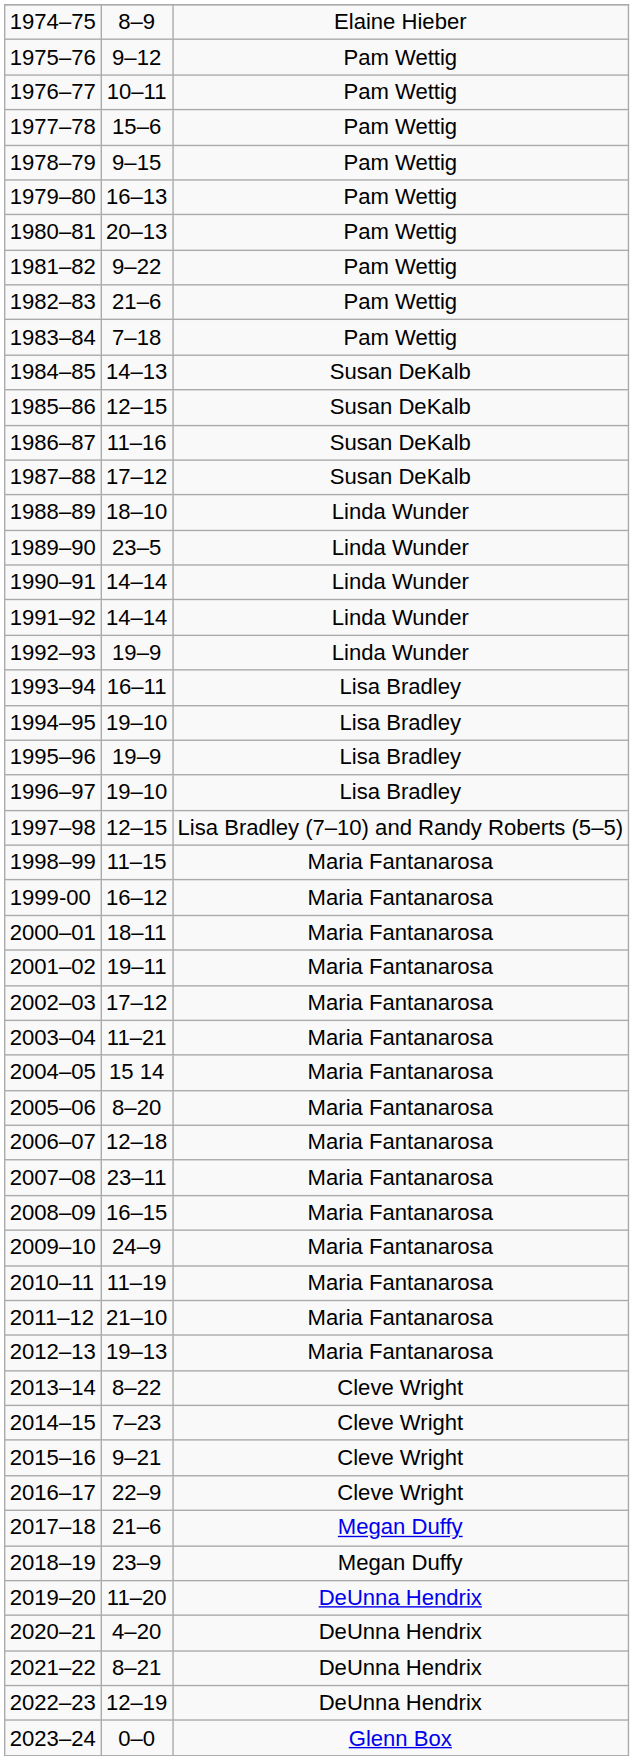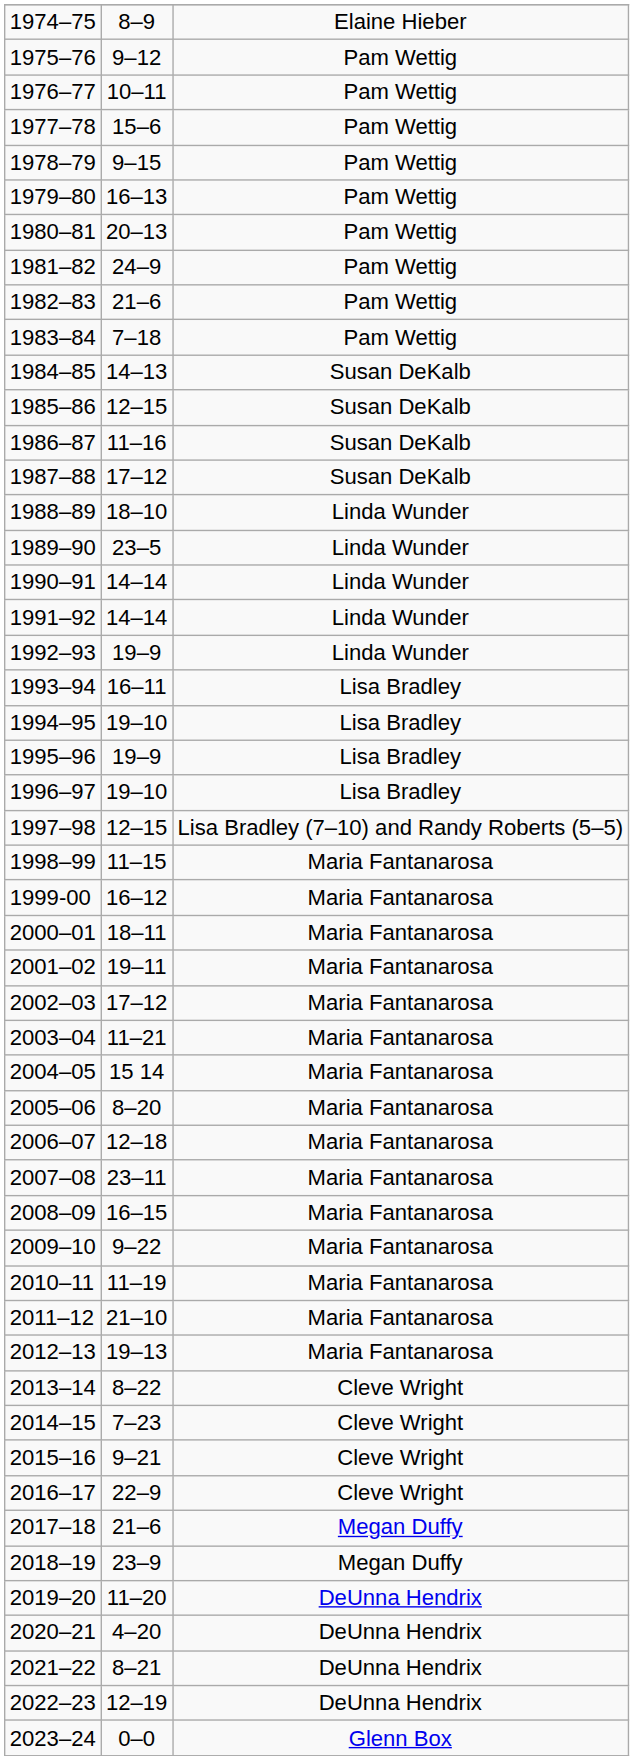 <table class="wikitable" style="text-align:center">
 <tr>
 </tr>
 <tr>
 <td style="text-align:left">1974–75</td>
 <td>8–9</td>
 <td>Elaine Hieber</td>
 </tr>
 <tr>
 <td style="text-align:left">1975–76</td>
 <td>9–12</td>
 <td>Pam Wettig</td>
 </tr>
 <tr>
 <td style="text-align:left">1976–77</td>
 <td>10–11</td>
 <td>Pam Wettig</td>
 </tr>
 <tr>
 <td style="text-align:left">1977–78</td>
 <td>15–6</td>
 <td>Pam Wettig</td>
 </tr>
 <tr>
 <td style="text-align:left">1978–79</td>
 <td>9–15</td>
 <td>Pam Wettig</td>
 </tr>
 <tr>
 <td style="text-align:left">1979–80</td>
 <td>16–13</td>
 <td>Pam Wettig</td>
 </tr>
 <tr>
 <td style="text-align:left">1980–81</td>
 <td>20–13</td>
 <td>Pam Wettig</td>
 </tr>
 <tr>
 <td style="text-align:left">1981–82</td>
-<td>9–22</td>
+<td>24–9</td>
 <td>Pam Wettig</td>
 </tr>
 <tr>
 <td style="text-align:left">1982–83</td>
 <td>21–6</td>
 <td>Pam Wettig</td>
 </tr>
 <tr>
 <td style="text-align:left">1983–84</td>
 <td>7–18</td>
 <td>Pam Wettig</td>
 </tr>
 <tr>
 <td style="text-align:left">1984–85</td>
 <td>14–13</td>
 <td>Susan DeKalb</td>
 </tr>
 <tr>
 <td style="text-align:left">1985–86</td>
 <td>12–15</td>
 <td>Susan DeKalb</td>
 </tr>
 <tr>
 <td style="text-align:left">1986–87</td>
 <td>11–16</td>
 <td>Susan DeKalb</td>
 </tr>
 <tr>
 <td style="text-align:left">1987–88</td>
 <td>17–12</td>
 <td>Susan DeKalb</td>
 </tr>
 <tr>
 <td style="text-align:left">1988–89</td>
 <td>18–10</td>
 <td>Linda Wunder</td>
 </tr>
 <tr>
 <td style="text-align:left">1989–90</td>
 <td>23–5</td>
 <td>Linda Wunder</td>
 </tr>
 <tr>
 <td style="text-align:left">1990–91</td>
 <td>14–14</td>
 <td>Linda Wunder</td>
 </tr>
 <tr>
 <td style="text-align:left">1991–92</td>
 <td>14–14</td>
 <td>Linda Wunder</td>
 </tr>
 <tr>
 <td style="text-align:left">1992–93</td>
 <td>19–9</td>
 <td>Linda Wunder</td>
 </tr>
 <tr>
 <td style="text-align:left">1993–94</td>
 <td>16–11</td>
 <td>Lisa Bradley</td>
 </tr>
 <tr>
 <td style="text-align:left">1994–95</td>
 <td>19–10</td>
 <td>Lisa Bradley</td>
 </tr>
 <tr>
 <td style="text-align:left">1995–96</td>
 <td>19–9</td>
 <td>Lisa Bradley</td>
 </tr>
 <tr>
 <td style="text-align:left">1996–97</td>
 <td>19–10</td>
 <td>Lisa Bradley</td>
 </tr>
 <tr>
 <td style="text-align:left">1997–98</td>
 <td>12–15</td>
 <td>Lisa Bradley (7–10) and Randy Roberts (5–5)</td>
 </tr>
 <tr>
 <td style="text-align:left">1998–99</td>
 <td>11–15</td>
 <td>Maria Fantanarosa</td>
 </tr>
 <tr>
 <td style="text-align:left">1999-00</td>
 <td>16–12</td>
 <td>Maria Fantanarosa</td>
 </tr>
 <tr>
 <td style="text-align:left">2000–01</td>
 <td>18–11</td>
 <td>Maria Fantanarosa</td>
 </tr>
 <tr>
 <td style="text-align:left">2001–02</td>
 <td>19–11</td>
 <td>Maria Fantanarosa</td>
 </tr>
 <tr>
 <td style="text-align:left">2002–03</td>
 <td>17–12</td>
 <td>Maria Fantanarosa</td>
 </tr>
 <tr>
 <td style="text-align:left">2003–04</td>
 <td>11–21</td>
 <td>Maria Fantanarosa</td>
 </tr>
 <tr>
 <td style="text-align:left">2004–05</td>
 <td>15 14</td>
 <td>Maria Fantanarosa</td>
 </tr>
 <tr>
 <td style="text-align:left">2005–06</td>
 <td>8–20</td>
 <td>Maria Fantanarosa</td>
 </tr>
 <tr>
 <td style="text-align:left">2006–07</td>
 <td>12–18</td>
 <td>Maria Fantanarosa</td>
 </tr>
 <tr>
 <td style="text-align:left">2007–08</td>
 <td>23–11</td>
 <td>Maria Fantanarosa</td>
 </tr>
 <tr>
 <td style="text-align:left">2008–09</td>
 <td>16–15</td>
 <td>Maria Fantanarosa</td>
 </tr>
 <tr>
 <td style="text-align:left">2009–10</td>
-<td>24–9</td>
+<td>9–22</td>
 <td>Maria Fantanarosa</td>
 </tr>
 <tr>
 <td style="text-align:left">2010–11</td>
 <td>11–19</td>
 <td>Maria Fantanarosa</td>
 </tr>
 <tr>
 <td style="text-align:left">2011–12</td>
 <td>21–10</td>
 <td>Maria Fantanarosa</td>
 </tr>
 <tr>
 <td style="text-align:left">2012–13</td>
 <td>19–13</td>
 <td>Maria Fantanarosa</td>
 </tr>
 <tr>
 <td style="text-align:left">2013–14</td>
 <td>8–22</td>
 <td>Cleve Wright</td>
 </tr>
 <tr>
 <td style="text-align:left">2014–15</td>
 <td>7–23</td>
 <td>Cleve Wright</td>
 </tr>
 <tr>
 <td style="text-align:left">2015–16</td>
 <td>9–21</td>
 <td>Cleve Wright</td>
 </tr>
 <tr>
 <td>2016–17</td>
 <td>22–9</td>
 <td>Cleve Wright</td>
 </tr>
 <tr>
 <td>2017–18</td>
 <td>21–6</td>
 <td><a href='#'>Megan Duffy</a></td>
 </tr>
 <tr>
 <td>2018–19</td>
 <td>23–9</td>
 <td>Megan Duffy</td>
 </tr>
 <tr>
 <td style="text-align:left">2019–20</td>
 <td>11–20</td>
 <td><a href='#'>DeUnna Hendrix</a></td>
 </tr>
 <tr>
 <td style="text-align:left">2020–21</td>
 <td>4–20</td>
 <td>DeUnna Hendrix</td>
 </tr>
 <tr>
 <td style="text-align:left">2021–22</td>
 <td>8–21</td>
 <td>DeUnna Hendrix</td>
 </tr>
 <tr>
 <td style="text-align:left">2022–23</td>
 <td>12–19</td>
 <td>DeUnna Hendrix</td>
 </tr>
 <tr>
 <td style="text-align:left">2023–24</td>
 <td>0–0</td>
 <td><a href='#'>Glenn Box</a></td>
 </tr>
 <tr>
 </tr>
 </table>
